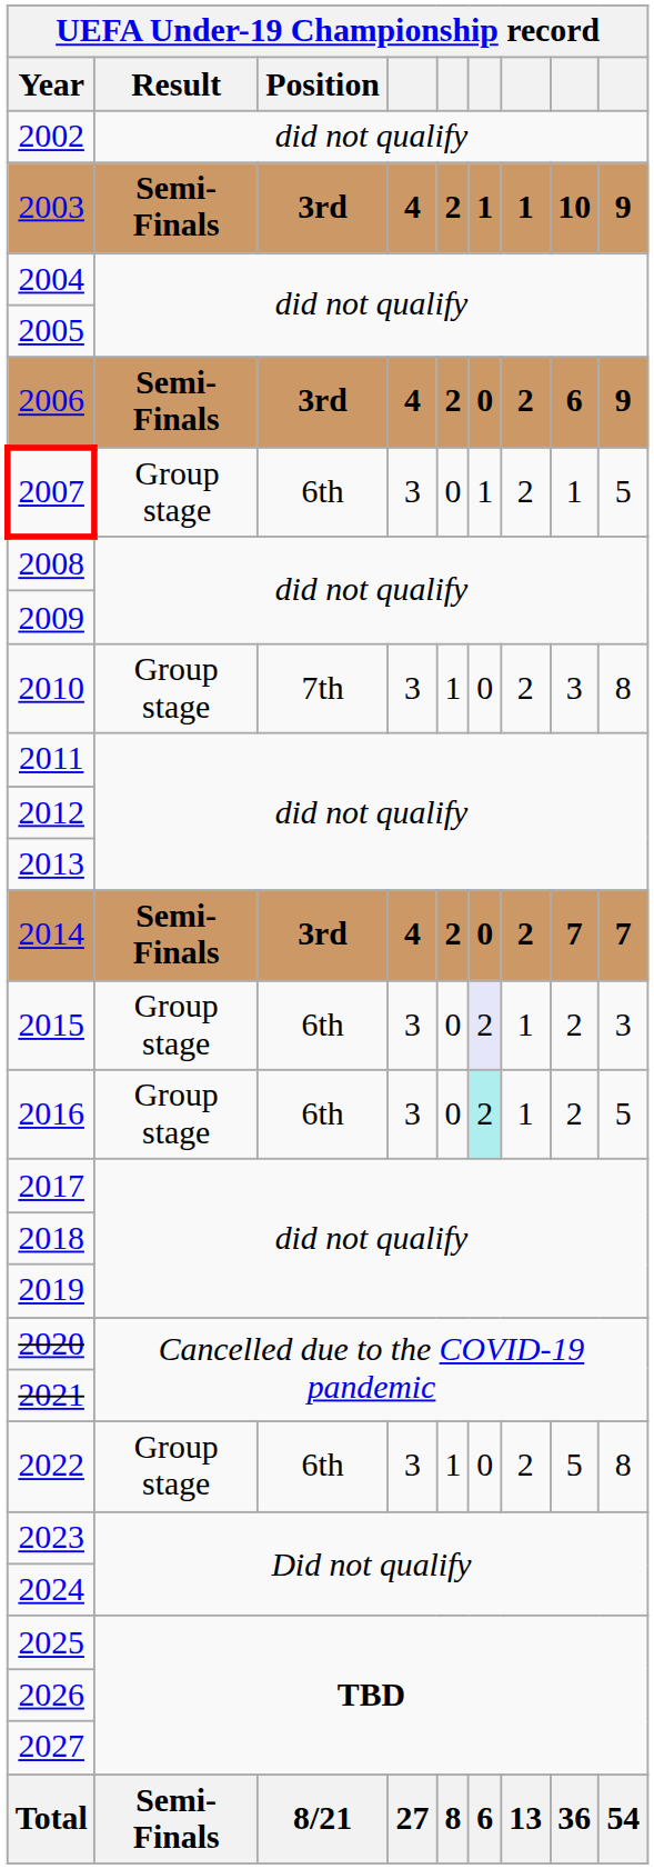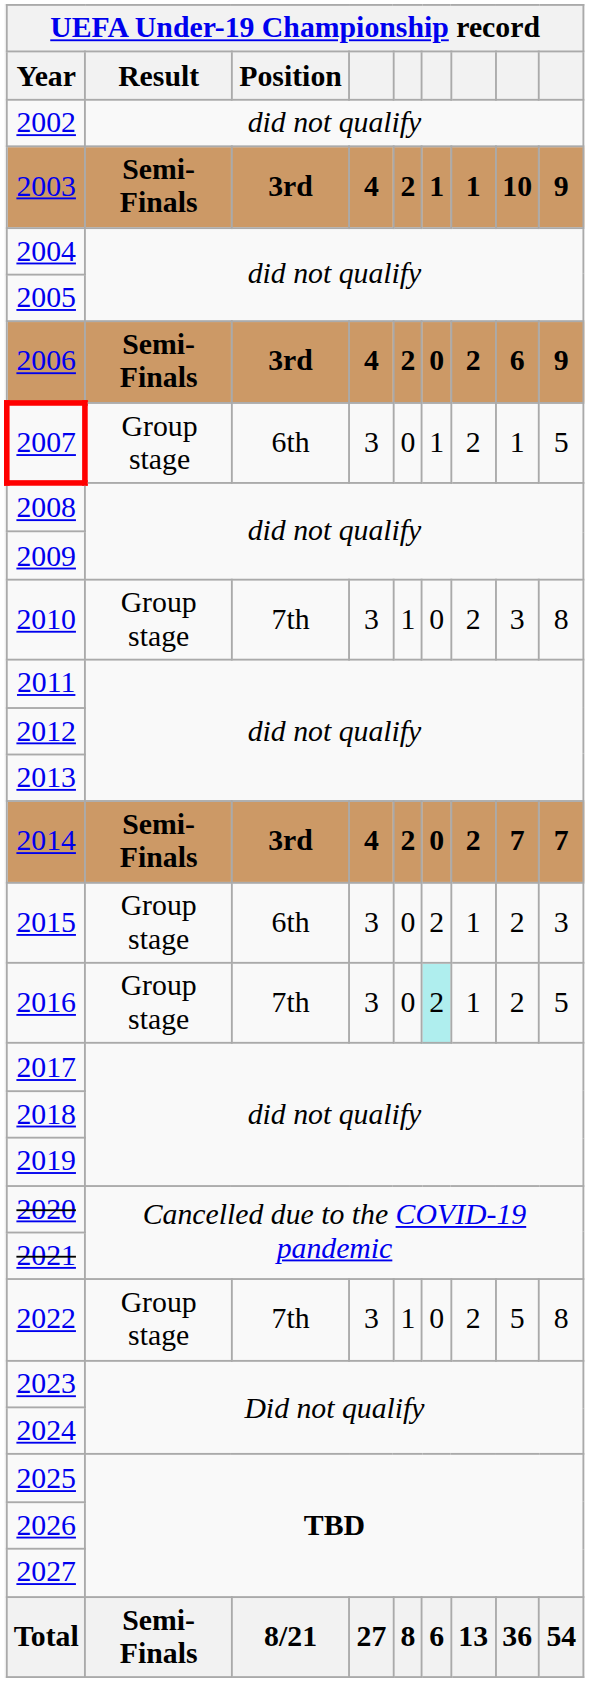 <table class="wikitable" style="text-align: center; width:50%;">
 <tr>
 <th colspan=9><a href='#'>UEFA Under-19 Championship</a> record</th>
 </tr>
 <tr>
 <th>Year</th>
 <th>Result</th>
 <th>Position</th>
 <th></th>
 <th></th>
 <th></th>
 <th></th>
 <th></th>
 <th></th>
 </tr>
 <tr>
 <td> <a href='#'>2002</a></td>
 <td colspan=8><em>did not qualify</em></td>
 </tr>
 <tr bgcolor=cc9966>
 <td> <a href='#'>2003</a></td>
 <td><strong>Semi-Finals</strong></td>
 <td><strong>3rd</strong></td>
 <td><strong>4</strong></td>
 <td><strong>2</strong></td>
 <td><strong>1</strong></td>
 <td><strong>1</strong></td>
 <td><strong>10</strong></td>
 <td><strong>9</strong></td>
 </tr>
 <tr>
 <td> <a href='#'>2004</a></td>
 <td rowspan=2 colspan=8><em>did not qualify</em></td>
 </tr>
 <tr>
 <td> <a href='#'>2005</a></td>
 </tr>
 <tr bgcolor=cc9966>
 <td> <a href='#'>2006</a></td>
 <td><strong>Semi-Finals</strong></td>
 <td><strong>3rd</strong></td>
 <td><strong>4</strong></td>
 <td><strong>2</strong></td>
 <td><strong>0</strong></td>
 <td><strong>2</strong></td>
 <td><strong>6</strong></td>
 <td><strong>9</strong></td>
 </tr>
 <tr>
 <td style="border: 3px solid red"> <a href='#'>2007</a></td>
 <td>Group stage</td>
 <td>6th</td>
 <td>3</td>
 <td>0</td>
 <td>1</td>
 <td>2</td>
 <td>1</td>
 <td>5</td>
 </tr>
 <tr>
 <td> <a href='#'>2008</a></td>
 <td rowspan=2 colspan=8><em>did not qualify</em></td>
 </tr>
 <tr>
 <td> <a href='#'>2009</a></td>
 </tr>
 <tr>
 <td> <a href='#'>2010</a></td>
 <td>Group stage</td>
 <td>7th</td>
 <td>3</td>
 <td>1</td>
 <td>0</td>
 <td>2</td>
 <td>3</td>
 <td>8</td>
 </tr>
 <tr>
 <td> <a href='#'>2011</a></td>
 <td rowspan=3 colspan=8><em>did not qualify</em></td>
 </tr>
 <tr>
 <td> <a href='#'>2012</a></td>
 </tr>
 <tr>
 <td> <a href='#'>2013</a></td>
 </tr>
 <tr bgcolor=cc9966>
 <td> <a href='#'>2014</a></td>
 <td><strong>Semi-Finals</strong></td>
 <td><strong>3rd</strong></td>
 <td><strong>4</strong></td>
 <td><strong>2</strong></td>
 <td><strong>0</strong></td>
 <td><strong>2</strong></td>
 <td><strong>7</strong></td>
 <td><strong>7</strong></td>
 </tr>
 <tr>
 <td> <a href='#'>2015</a></td>
 <td>Group stage</td>
 <td>6th</td>
 <td>3</td>
 <td>0</td>
-<td style="background: lavender;">2</td>
+<td>2</td>
 <td>1</td>
 <td>2</td>
 <td>3</td>
 </tr>
 <tr>
 <td> <a href='#'>2016</a></td>
 <td>Group stage</td>
-<td>6th</td>
+<td>7th</td>
 <td>3</td>
 <td>0</td>
 <td style="background: paleturquoise;">2</td>
 <td>1</td>
 <td>2</td>
 <td>5</td>
 </tr>
 <tr>
 <td> <a href='#'>2017</a></td>
 <td rowspan=3 colspan=8><em>did not qualify</em></td>
 </tr>
 <tr>
 <td> <a href='#'>2018</a></td>
 </tr>
 <tr>
 <td> <a href='#'>2019</a></td>
 </tr>
 <tr>
 <td> <s><a href='#'>2020</a></s></td>
 <td rowspan=2 colspan=8><em>Cancelled due to the <a href='#'>COVID-19 pandemic</a></em></td>
 </tr>
 <tr>
 <td> <s><a href='#'>2021</a></s></td>
 </tr>
 <tr>
 <td> <a href='#'>2022</a></td>
 <td>Group stage</td>
-<td>6th</td>
+<td>7th</td>
 <td>3</td>
 <td>1</td>
 <td>0</td>
 <td>2</td>
 <td>5</td>
 <td>8</td>
 </tr>
 <tr>
 <td> <a href='#'>2023</a></td>
 <td rowspan=2 colspan=8><em>Did not qualify</em></td>
 </tr>
 <tr>
 <td> <a href='#'>2024</a></td>
 </tr>
 <tr>
 <td> <a href='#'>2025</a></td>
 <td colspan=8 rowspan=3><strong>TBD</strong></td>
 </tr>
 <tr>
 <td> <a href='#'>2026</a></td>
 </tr>
 <tr>
 <td> <a href='#'>2027</a></td>
 </tr>
 <tr>
 <th>Total</th>
 <th>Semi-Finals</th>
 <th>8/21</th>
 <th>27</th>
 <th>8</th>
 <th>6</th>
 <th>13</th>
 <th>36</th>
 <th>54</th>
 </tr>
 </table>
